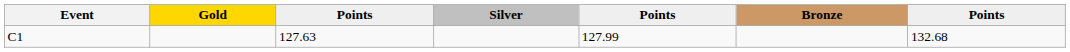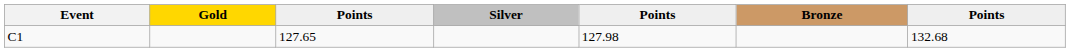 <table class="wikitable" width=100%>
 <tr>
 <th>Event</th>
 <td align=center bgcolor="gold"><strong>Gold</strong></td>
 <td align=center bgcolor="EFEFEF"><strong>Points</strong></td>
 <td align=center bgcolor="silver"><strong>Silver</strong></td>
 <td align=center bgcolor="EFEFEF"><strong>Points</strong></td>
 <td align=center bgcolor="CC9966"><strong>Bronze</strong></td>
 <td align=center bgcolor="EFEFEF"><strong>Points</strong></td>
 </tr>
 <tr>
 <td>C1</td>
 <td></td>
-<td>127.63</td>
+<td>127.65</td>
 <td></td>
-<td>127.99</td>
+<td>127.98</td>
 <td></td>
 <td>132.68</td>
 </tr>
 </table>
